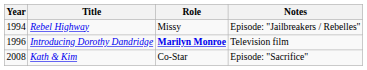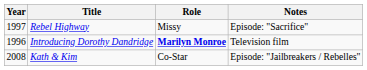 <table class="wikitable sortable">
 <tr>
 <th>Year</th>
 <th>Title</th>
 <th>Role</th>
 <th>Notes</th>
 </tr>
 <tr>
-<td>1994</td>
+<td>1997</td>
 <td><em><a href='#'>Rebel Highway</a></em></td>
 <td>Missy</td>
-<td>Episode: "Jailbreakers / Rebelles"</td>
+<td>Episode: "Sacrifice"</td>
 </tr>
 <tr>
 <td>1996</td>
 <td><em><a href='#'>Introducing Dorothy Dandridge</a></em></td>
 <td><strong><a href='#'>Marilyn Monroe</a></strong></td>
 <td>Television film</td>
 </tr>
 <tr>
 <td>2008</td>
 <td><a href='#'><em>Kath & Kim</em></a></td>
 <td>Co-Star</td>
-<td>Episode: "Sacrifice"</td>
+<td>Episode: "Jailbreakers / Rebelles"</td>
 </tr>
 </table>
